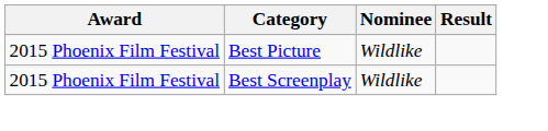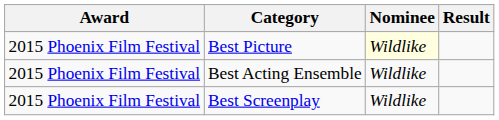 <table class="wikitable">
 <tr>
 <th>Award</th>
 <th>Category</th>
 <th>Nominee</th>
 <th>Result</th>
 </tr>
 <tr>
 <td>2015 <a href='#'>Phoenix Film Festival</a></td>
 <td><a href='#'>Best Picture</a></td>
+<td style="background: lightyellow;"><em>Wildlike</em></td>
+<td></td>
+</tr>
+<tr>
+<td>2015 <a href='#'>Phoenix Film Festival</a></td>
+<td>Best Acting Ensemble</td>
 <td><em>Wildlike</em></td>
 <td></td>
 </tr>
 <tr>
 <td>2015 <a href='#'>Phoenix Film Festival</a></td>
 <td><a href='#'>Best Screenplay</a></td>
 <td><em>Wildlike</em></td>
 <td></td>
 </tr>
 </table>
